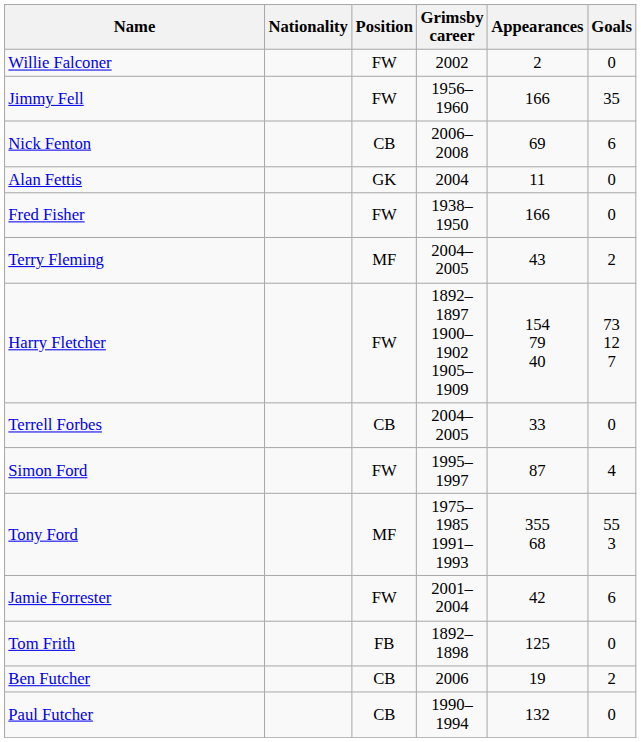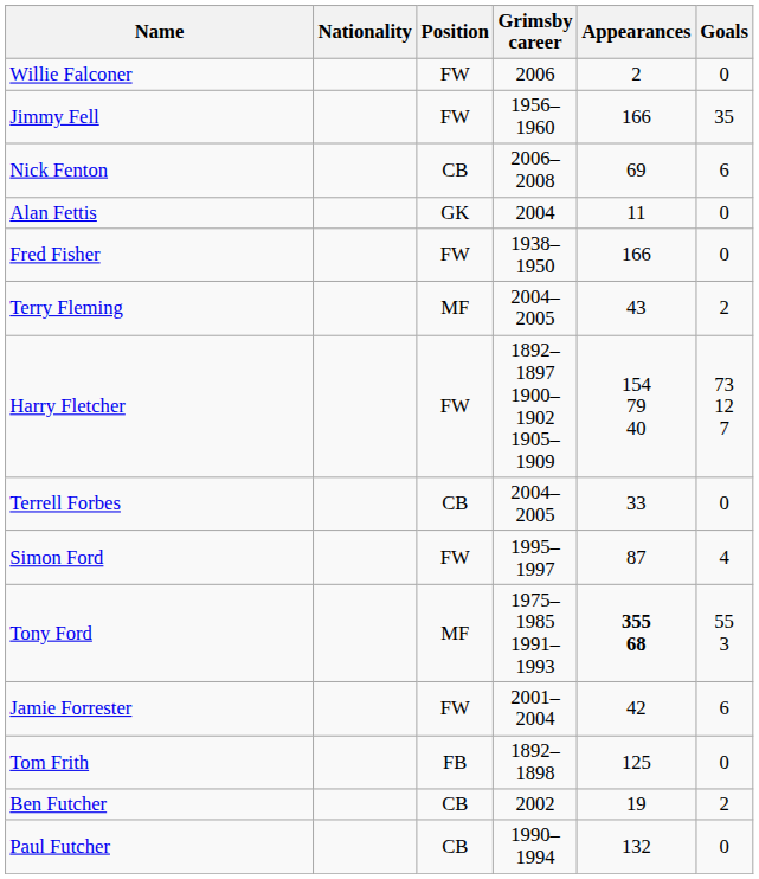 <table class="wikitable" style="text-align: center;">
 <tr>
 <th style="width:20em">Name</th>
 <th>Nationality</th>
 <th>Position</th>
 <th>Grimsby career</th>
 <th>Appearances</th>
 <th>Goals</th>
 </tr>
 <tr>
 <td align="left"><a href='#'>Willie Falconer</a></td>
 <td></td>
 <td>FW</td>
-<td>2002</td>
+<td>2006</td>
 <td>2</td>
 <td>0</td>
 </tr>
 <tr>
 <td align="left"><a href='#'>Jimmy Fell</a></td>
 <td></td>
 <td>FW</td>
 <td>1956–1960</td>
 <td>166</td>
 <td>35</td>
 </tr>
 <tr>
 <td align="left"><a href='#'>Nick Fenton</a></td>
 <td></td>
 <td>CB</td>
 <td>2006–2008</td>
 <td>69</td>
 <td>6</td>
 </tr>
 <tr>
 <td align="left"><a href='#'>Alan Fettis</a></td>
 <td></td>
 <td>GK</td>
 <td>2004</td>
 <td>11</td>
 <td>0</td>
 </tr>
 <tr>
 <td align="left"><a href='#'>Fred Fisher</a></td>
 <td></td>
 <td>FW</td>
 <td>1938–1950</td>
 <td>166</td>
 <td>0</td>
 </tr>
 <tr>
 <td align="left"><a href='#'>Terry Fleming</a></td>
 <td></td>
 <td>MF</td>
 <td>2004–2005</td>
 <td>43</td>
 <td>2</td>
 </tr>
 <tr>
 <td align="left"><a href='#'>Harry Fletcher</a></td>
 <td></td>
 <td>FW</td>
 <td>1892–1897 <br>1900–1902<br>1905–1909</td>
 <td>154 <br> 79<br>40</td>
 <td>73 <br>12<br>7</td>
 </tr>
 <tr>
 <td align="left"><a href='#'>Terrell Forbes</a></td>
 <td></td>
 <td>CB</td>
 <td>2004–2005</td>
 <td>33</td>
 <td>0</td>
 </tr>
 <tr>
 <td align="left"><a href='#'>Simon Ford</a></td>
 <td></td>
 <td>FW</td>
 <td>1995–1997</td>
 <td>87</td>
 <td>4</td>
 </tr>
 <tr>
 <td align="left"><a href='#'>Tony Ford</a></td>
 <td></td>
 <td>MF</td>
 <td>1975–1985<br>1991–1993</td>
-<td>355<br>68</td>
+<td><strong>355<br>68</strong></td>
 <td>55<br>3</td>
 </tr>
 <tr>
 <td align="left"><a href='#'>Jamie Forrester</a></td>
 <td></td>
 <td>FW</td>
 <td>2001–2004</td>
 <td>42</td>
 <td>6</td>
 </tr>
 <tr>
 <td align="left"><a href='#'>Tom Frith</a></td>
 <td></td>
 <td>FB</td>
 <td>1892–1898</td>
 <td>125</td>
 <td>0</td>
 </tr>
 <tr>
 <td align="left"><a href='#'>Ben Futcher</a></td>
 <td></td>
 <td>CB</td>
-<td>2006</td>
+<td>2002</td>
 <td>19</td>
 <td>2</td>
 </tr>
 <tr>
 <td align="left"><a href='#'>Paul Futcher</a></td>
 <td></td>
 <td>CB</td>
 <td>1990–1994</td>
 <td>132</td>
 <td>0</td>
 </tr>
 </table>
